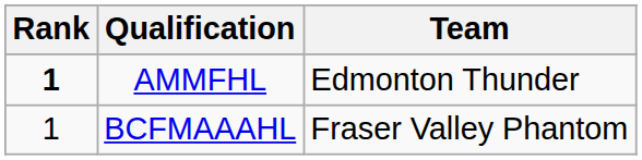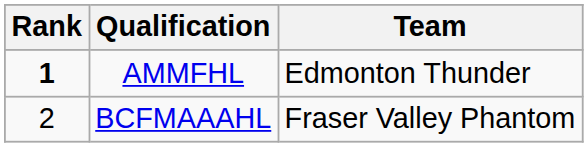 <table class="wikitable" style="text-align: center;">
 <tr>
 <th>Rank</th>
 <th>Qualification</th>
 <th>Team</th>
 </tr>
 <tr>
 <td><strong>1</strong></td>
 <td><a href='#'>AMMFHL</a></td>
 <td style="text-align:left;">Edmonton Thunder</td>
 </tr>
 <tr>
-<td>1</td>
+<td>2</td>
 <td><a href='#'>BCFMAAAHL</a></td>
 <td style="text-align:left;">Fraser Valley Phantom</td>
 </tr>
 </table>
